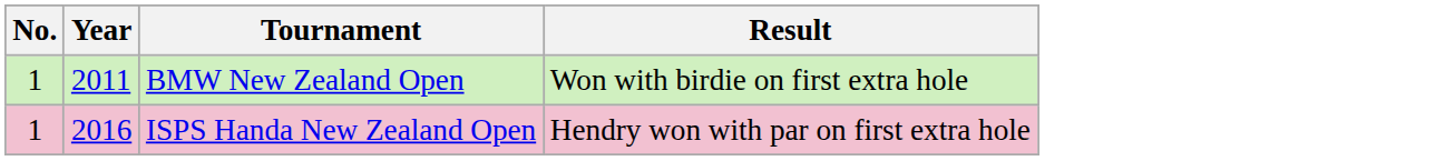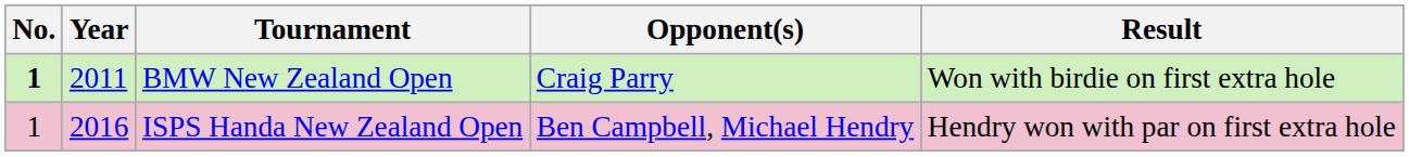 <table class="wikitable" style="font-size:95%;">
 <tr>
 <th>No.</th>
 <th>Year</th>
 <th>Tournament</th>
+<th>Opponent(s)</th>
 <th>Result</th>
 </tr>
 <tr style="background:#D0F0C0;">
-<td align=center>1</td>
+<td align=center><strong>1</strong></td>
 <td><a href='#'>2011</a></td>
 <td><a href='#'>BMW New Zealand Open</a></td>
+<td> <a href='#'>Craig Parry</a></td>
 <td>Won with birdie on first extra hole</td>
 </tr>
 <tr style="background:#F2C1D1;">
 <td align=center>1</td>
 <td><a href='#'>2016</a></td>
 <td><a href='#'>ISPS Handa New Zealand Open</a></td>
+<td> <a href='#'>Ben Campbell</a>,  <a href='#'>Michael Hendry</a></td>
 <td>Hendry won with par on first extra hole</td>
 </tr>
 </table>
